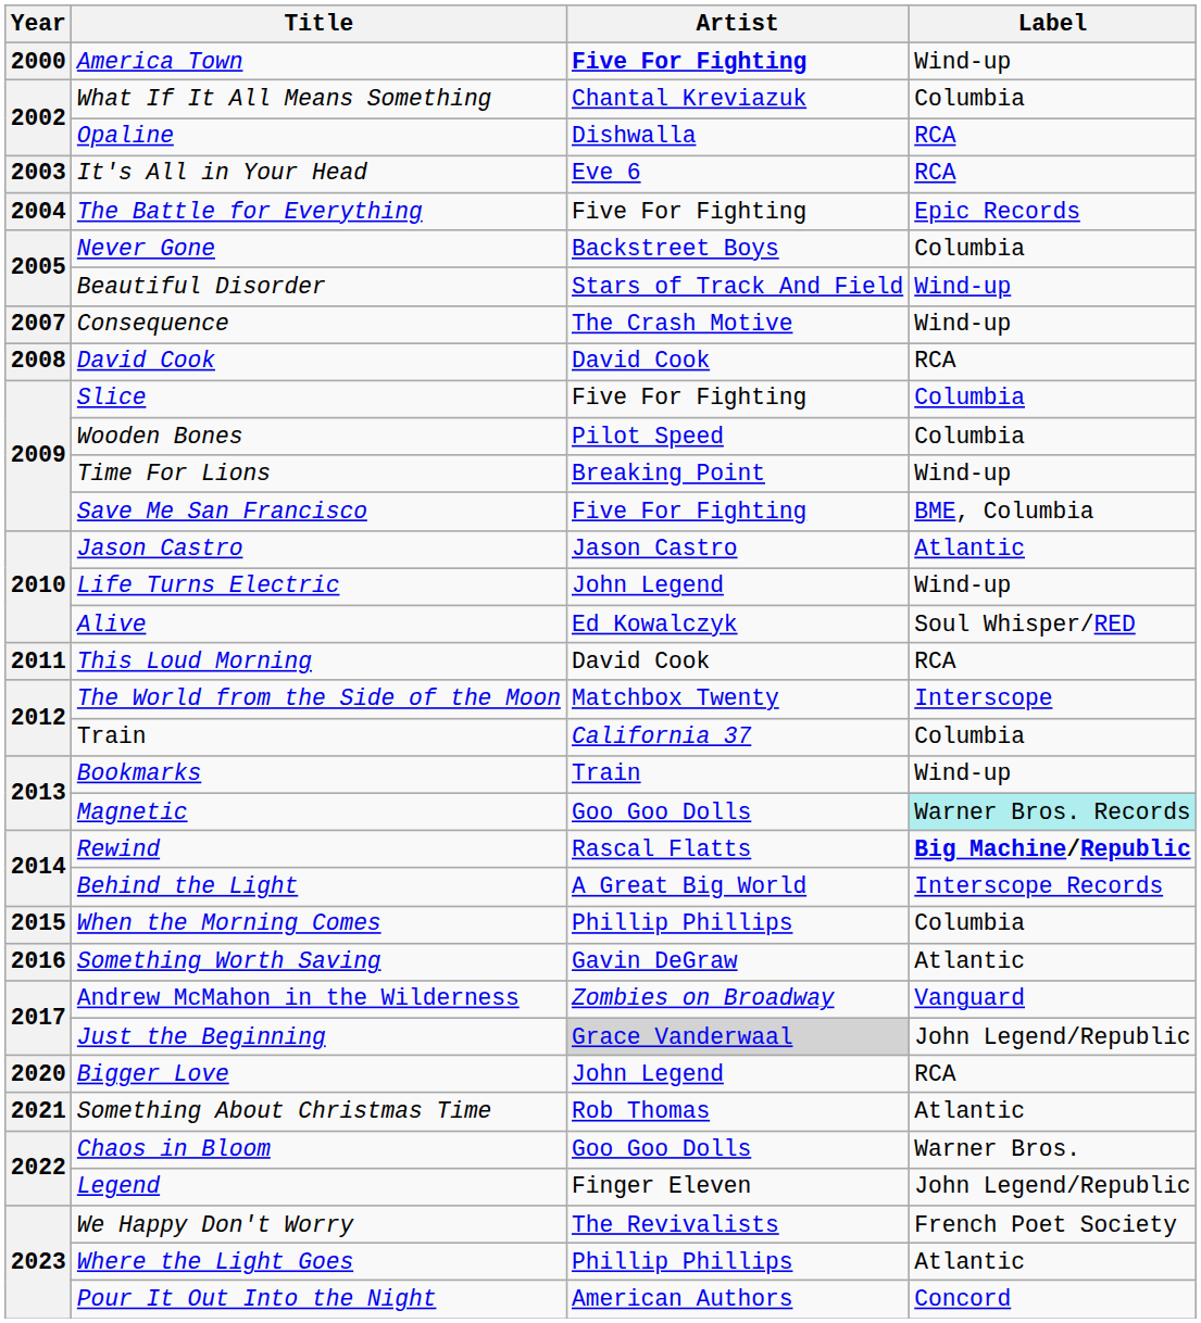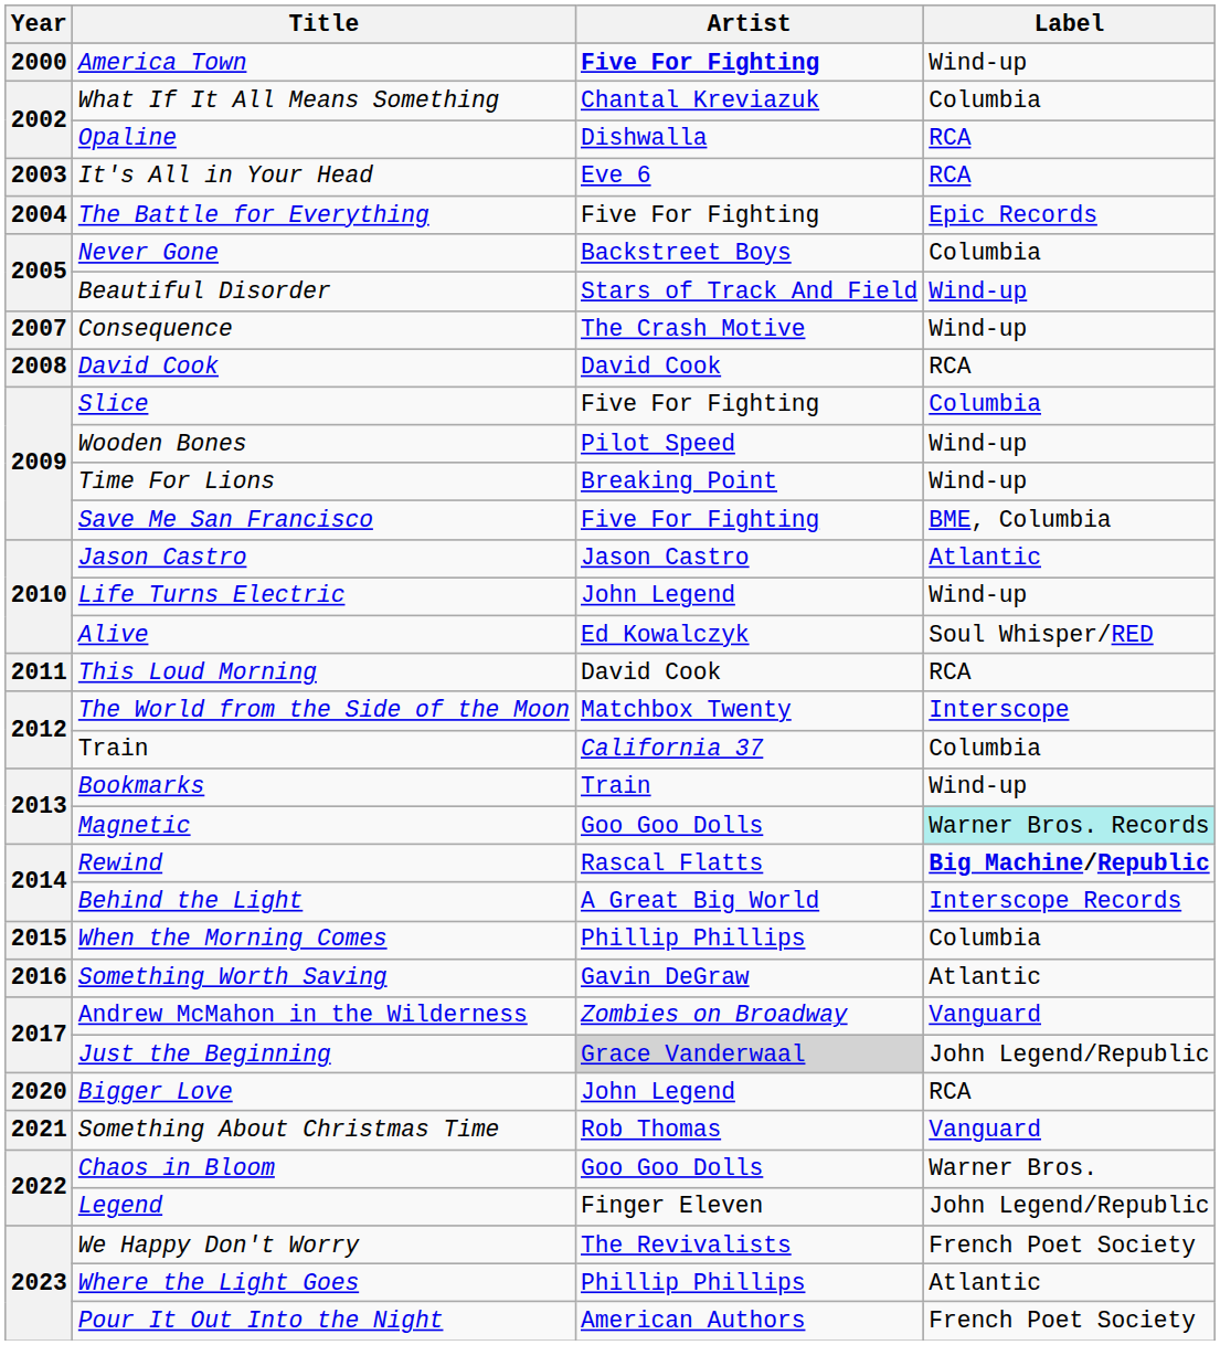 <table class="wikitable">
 <tr>
 <th style="text-align:center;">Year</th>
 <th style="text-align:center;">Title</th>
 <th style="text-align:center;">Artist</th>
 <th style="text-align:center;">Label</th>
 </tr>
 <tr>
 <th>2000</th>
 <td><em><a href='#'>America Town</a></em></td>
 <td><strong><a href='#'>Five For Fighting</a></strong></td>
 <td>Wind-up</td>
 </tr>
 <tr>
 <th rowspan=2>2002</th>
 <td><em>What If It All Means Something</em></td>
 <td><a href='#'>Chantal Kreviazuk</a></td>
 <td>Columbia</td>
 </tr>
 <tr>
 <td><em><a href='#'>Opaline</a></em></td>
 <td><a href='#'>Dishwalla</a></td>
 <td><a href='#'>RCA</a></td>
 </tr>
 <tr>
 <th>2003</th>
 <td><em>It's All in Your Head</em></td>
 <td><a href='#'>Eve 6</a></td>
 <td><a href='#'>RCA</a></td>
 </tr>
 <tr>
 <th>2004</th>
 <td><em><a href='#'>The Battle for Everything</a></em></td>
 <td>Five For Fighting</td>
 <td><a href='#'>Epic Records</a></td>
 </tr>
 <tr>
 <th rowspan="2">2005</th>
 <td><em><a href='#'>Never Gone</a></em></td>
 <td><a href='#'>Backstreet Boys</a></td>
 <td>Columbia</td>
 </tr>
 <tr>
 <td><em>Beautiful Disorder</em></td>
 <td><a href='#'>Stars of Track And Field</a></td>
 <td><a href='#'>Wind-up</a></td>
 </tr>
 <tr>
 <th>2007</th>
 <td><em>Consequence</em></td>
 <td><a href='#'>The Crash Motive</a></td>
 <td>Wind-up</td>
 </tr>
 <tr>
 <th>2008</th>
 <td><em><a href='#'>David Cook</a></em></td>
 <td><a href='#'>David Cook</a></td>
 <td>RCA</td>
 </tr>
 <tr>
 <th rowspan="4">2009</th>
 <td><em><a href='#'>Slice</a></em></td>
 <td>Five For Fighting</td>
 <td><a href='#'>Columbia</a></td>
 </tr>
 <tr>
 <td><em>Wooden Bones</em></td>
 <td><a href='#'>Pilot Speed</a></td>
-<td>Columbia</td>
+<td>Wind-up</td>
 </tr>
 <tr>
 <td><em>Time For Lions</em></td>
 <td><a href='#'>Breaking Point</a></td>
 <td>Wind-up</td>
 </tr>
 <tr>
 <td><em><a href='#'>Save Me San Francisco</a></em></td>
 <td><a href='#'>Five For Fighting</a></td>
 <td><a href='#'>BME</a>, Columbia</td>
 </tr>
 <tr>
 <th rowspan="3">2010</th>
 <td><em><a href='#'>Jason Castro</a></em></td>
 <td><a href='#'>Jason Castro</a></td>
 <td><a href='#'>Atlantic</a></td>
 </tr>
 <tr>
 <td><em><a href='#'>Life Turns Electric</a></em></td>
 <td><a href='#'>John Legend</a></td>
 <td>Wind-up</td>
 </tr>
 <tr>
 <td><em><a href='#'>Alive</a></em></td>
 <td><a href='#'>Ed Kowalczyk</a></td>
 <td>Soul Whisper/<a href='#'>RED</a></td>
 </tr>
 <tr>
 <th>2011</th>
 <td><em><a href='#'>This Loud Morning</a></em></td>
 <td>David Cook</td>
 <td>RCA</td>
 </tr>
 <tr>
 <th rowspan=2>2012</th>
 <td><em><a href='#'>The World from the Side of the Moon</a></em></td>
 <td><a href='#'>Matchbox Twenty</a></td>
 <td><a href='#'>Interscope</a></td>
 </tr>
 <tr>
 <td>Train</td>
 <td><em><a href='#'>California 37</a></em></td>
 <td>Columbia</td>
 </tr>
 <tr>
 <th rowspan="2">2013</th>
 <td><em><a href='#'>Bookmarks</a></em></td>
 <td><a href='#'>Train</a></td>
 <td>Wind-up</td>
 </tr>
 <tr>
 <td><em><a href='#'>Magnetic</a></em></td>
 <td><a href='#'>Goo Goo Dolls</a></td>
 <td style="background: paleturquoise;">Warner Bros. Records</td>
 </tr>
 <tr>
 <th rowspan="2">2014</th>
 <td><em><a href='#'>Rewind</a></em></td>
 <td><a href='#'>Rascal Flatts</a></td>
 <td><strong><a href='#'>Big Machine</a>/<a href='#'>Republic</a></strong></td>
 </tr>
 <tr>
 <td><em><a href='#'>Behind the Light</a></em></td>
 <td><a href='#'>A Great Big World</a></td>
 <td><a href='#'>Interscope Records</a></td>
 </tr>
 <tr>
 <th>2015</th>
 <td><em><a href='#'>When the Morning Comes</a></em></td>
 <td><a href='#'>Phillip Phillips</a></td>
 <td>Columbia</td>
 </tr>
 <tr>
 <th>2016</th>
 <td><em><a href='#'>Something Worth Saving</a></em></td>
 <td><a href='#'>Gavin DeGraw</a></td>
 <td>Atlantic</td>
 </tr>
 <tr>
 <th rowspan=2>2017</th>
 <td><a href='#'>Andrew McMahon in the Wilderness</a></td>
 <td><em><a href='#'>Zombies on Broadway</a></em></td>
 <td><a href='#'>Vanguard</a></td>
 </tr>
 <tr>
 <td><em><a href='#'>Just the Beginning</a></em></td>
 <td style="background: lightgrey;"><a href='#'>Grace Vanderwaal</a></td>
 <td>John Legend/Republic</td>
 </tr>
 <tr>
 <th>2020</th>
 <td><em><a href='#'>Bigger Love</a></em></td>
 <td><a href='#'>John Legend</a></td>
 <td>RCA</td>
 </tr>
 <tr>
 <th>2021</th>
 <td><em>Something About Christmas Time</em></td>
 <td><a href='#'>Rob Thomas</a></td>
-<td>Atlantic</td>
+<td><a href='#'>Vanguard</a></td>
 </tr>
 <tr>
 <th rowspan=2>2022</th>
 <td><em><a href='#'>Chaos in Bloom</a></em></td>
 <td><a href='#'>Goo Goo Dolls</a></td>
 <td>Warner Bros.</td>
 </tr>
 <tr>
 <td><em><a href='#'>Legend</a></em></td>
 <td>Finger Eleven</td>
 <td>John Legend/Republic</td>
 </tr>
 <tr>
 <th rowspan="3">2023</th>
 <td><em>We Happy Don't Worry</em></td>
 <td><a href='#'>The Revivalists</a></td>
 <td>French Poet Society</td>
 </tr>
 <tr>
 <td><em><a href='#'>Where the Light Goes</a></em></td>
 <td><a href='#'>Phillip Phillips</a></td>
 <td>Atlantic</td>
 </tr>
 <tr>
 <td><em><a href='#'>Pour It Out Into the Night</a></em></td>
 <td><a href='#'>American Authors</a></td>
-<td><a href='#'>Concord</a></td>
+<td>French Poet Society</td>
 </tr>
 </table>
